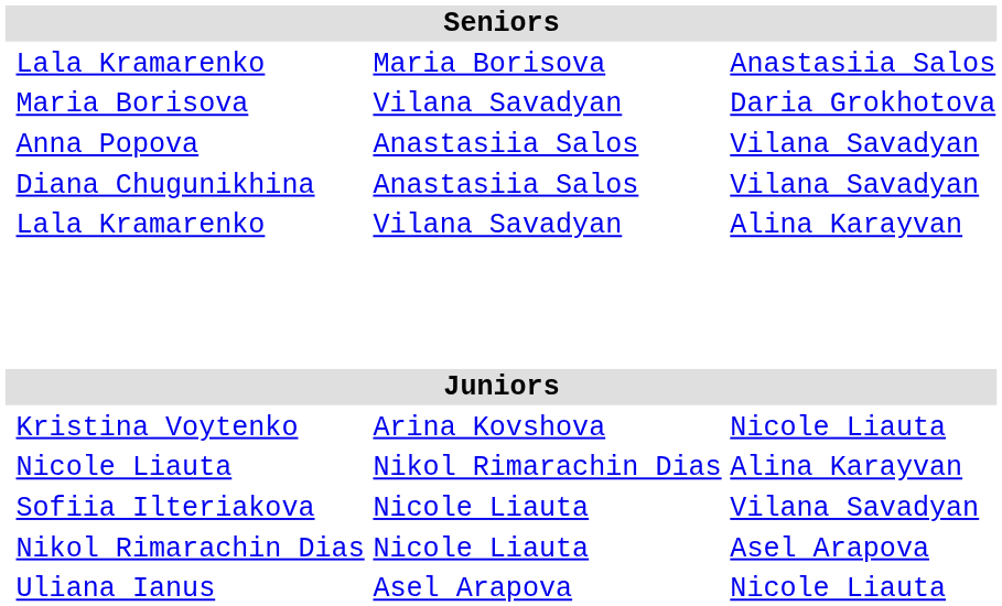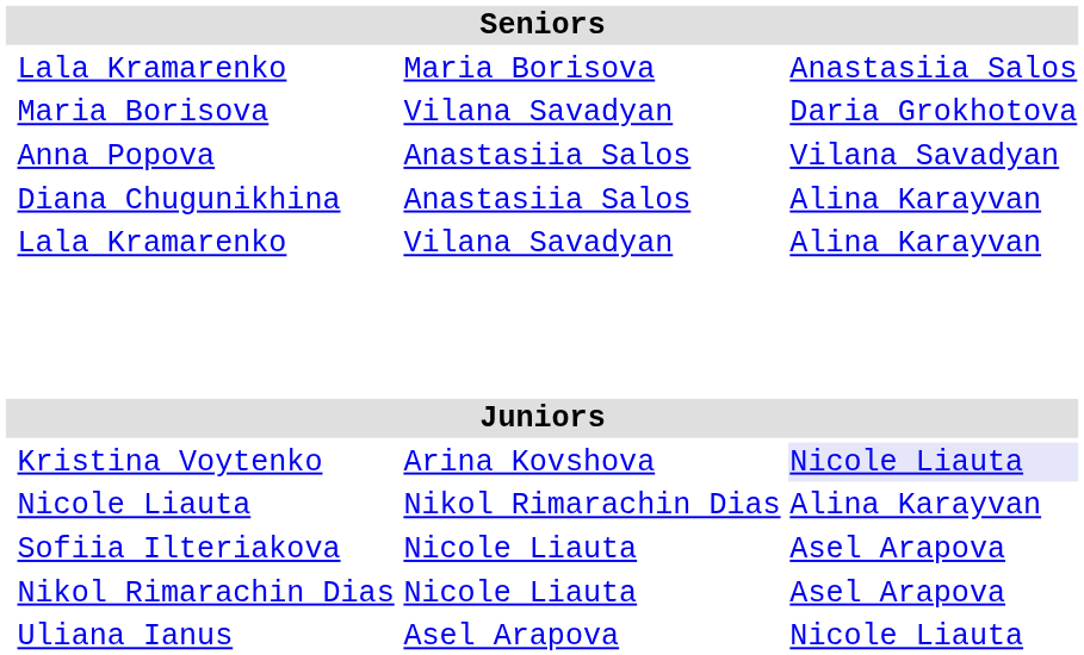 <table>
 <tr style="background:#dfdfdf;">
 <td colspan="7" style="text-align:center;"><strong>Seniors</strong></td>
 </tr>
 <tr>
 <th scope=row style="text-align:left"></th>
 <td> <a href='#'>Lala Kramarenko</a></td>
 <td> <a href='#'>Maria Borisova</a></td>
 <td> <a href='#'>Anastasiia Salos</a></td>
 </tr>
 <tr>
 <th scope=row style="text-align:left"></th>
 <td> <a href='#'>Maria Borisova</a></td>
 <td> <a href='#'>Vilana Savadyan</a></td>
 <td> <a href='#'>Daria Grokhotova</a></td>
 </tr>
 <tr>
 <th scope=row style="text-align:left"></th>
 <td> <a href='#'>Anna Popova</a></td>
 <td> <a href='#'>Anastasiia Salos</a></td>
 <td> <a href='#'>Vilana Savadyan</a></td>
 </tr>
 <tr>
 <th scope=row style="text-align:left"></th>
 <td> <a href='#'>Diana Chugunikhina</a></td>
 <td> <a href='#'>Anastasiia Salos</a></td>
-<td> <a href='#'>Vilana Savadyan</a></td>
+<td> <a href='#'>Alina Karayvan</a></td>
 </tr>
 <tr>
 <th scope=row style="text-align:left"></th>
 <td> <a href='#'>Lala Kramarenko</a></td>
 <td> <a href='#'>Vilana Savadyan</a></td>
 <td> <a href='#'>Alina Karayvan</a></td>
 </tr>
 <tr>
 <th scope=row style="text-align:left"></th>
 <td> <br> </td>
 <td> <br> </td>
 <td> <br> </td>
 </tr>
 <tr>
 <th scope=row style="text-align:left"></th>
 <td> <br> </td>
 <td> <br> </td>
 <td> <br> </td>
 </tr>
 <tr>
 <th scope=row style="text-align:left"></th>
 <td> <br> </td>
 <td> <br> </td>
 <td> <br> </td>
 </tr>
 <tr style="background:#dfdfdf;">
 <td colspan="7" style="text-align:center;"><strong>Juniors</strong></td>
 </tr>
 <tr>
 <th scope=row style="text-align:left"></th>
 <td> <a href='#'>Kristina Voytenko</a></td>
 <td> <a href='#'>Arina Kovshova</a></td>
-<td> <a href='#'>Nicole Liauta</a></td>
+<td style="background: lavender;"> <a href='#'>Nicole Liauta</a></td>
 </tr>
 <tr>
 <th scope=row style="text-align:left"></th>
 <td> <a href='#'>Nicole Liauta</a></td>
 <td> <a href='#'>Nikol Rimarachin Dias</a></td>
 <td> <a href='#'>Alina Karayvan</a></td>
 </tr>
 <tr>
 <th scope=row style="text-align:left"></th>
 <td> <a href='#'>Sofiia Ilteriakova</a></td>
 <td> <a href='#'>Nicole Liauta</a></td>
-<td> <a href='#'>Vilana Savadyan</a></td>
+<td> <a href='#'>Asel Arapova</a></td>
 </tr>
 <tr>
 <th scope=row style="text-align:left"></th>
 <td> <a href='#'>Nikol Rimarachin Dias</a></td>
 <td> <a href='#'>Nicole Liauta</a></td>
 <td> <a href='#'>Asel Arapova</a></td>
 </tr>
 <tr>
 <th scope=row style="text-align:left"></th>
 <td> <a href='#'>Uliana Ianus</a></td>
 <td> <a href='#'>Asel Arapova</a></td>
 <td> <a href='#'>Nicole Liauta</a></td>
 </tr>
 <tr>
 <th scope=row style="text-align:left"></th>
 <td> <br> </td>
 <td> <br> </td>
 <td> <br> </td>
 </tr>
 <tr>
 <th scope=row style="text-align:left"></th>
 <td> <br> </td>
 <td> <br> </td>
 <td> <br> </td>
 </tr>
 <tr>
 <th scope=row style="text-align:left"></th>
 <td> <br> </td>
 <td> <br> </td>
 <td> <br> </td>
 </tr>
 </table>
